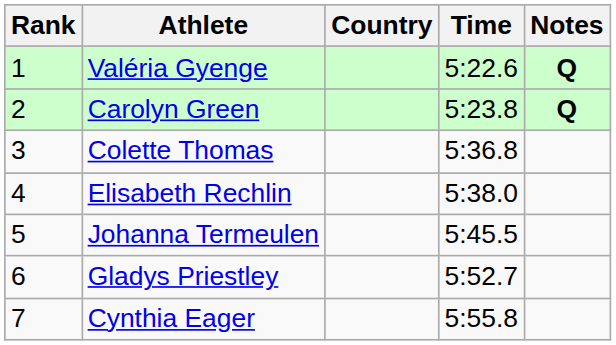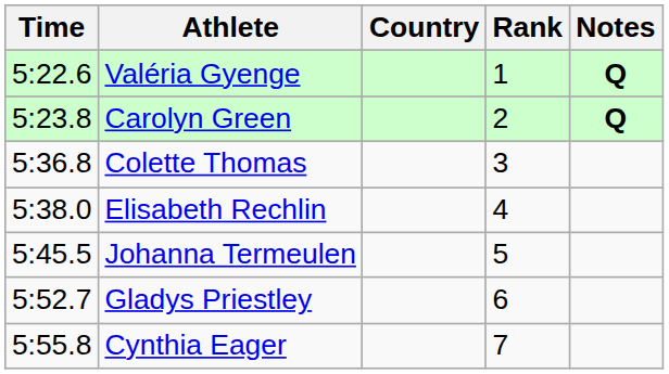 <table class="wikitable">
 <tr>
-<th>Rank</th>
+<th>Time</th>
 <th>Athlete</th>
 <th>Country</th>
-<th>Time</th>
+<th>Rank</th>
 <th>Notes</th>
 </tr>
 <tr bgcolor=#CCFFCC>
-<td>1</td>
+<td>5:22.6</td>
 <td><a href='#'>Valéria Gyenge</a></td>
 <td></td>
-<td>5:22.6</td>
+<td>1</td>
 <td align=center><strong>Q</strong></td>
 </tr>
 <tr bgcolor=#CCFFCC>
-<td>2</td>
+<td>5:23.8</td>
 <td><a href='#'>Carolyn Green</a></td>
 <td></td>
-<td>5:23.8</td>
+<td>2</td>
 <td align=center><strong>Q</strong></td>
 </tr>
 <tr>
-<td>3</td>
+<td>5:36.8</td>
 <td><a href='#'>Colette Thomas</a></td>
 <td></td>
-<td>5:36.8</td>
+<td>3</td>
 <td></td>
 </tr>
 <tr>
-<td>4</td>
+<td>5:38.0</td>
 <td><a href='#'>Elisabeth Rechlin</a></td>
 <td></td>
-<td>5:38.0</td>
+<td>4</td>
 <td></td>
 </tr>
 <tr>
-<td>5</td>
+<td>5:45.5</td>
 <td><a href='#'>Johanna Termeulen</a></td>
 <td></td>
-<td>5:45.5</td>
+<td>5</td>
 <td></td>
 </tr>
 <tr>
-<td>6</td>
+<td>5:52.7</td>
 <td><a href='#'>Gladys Priestley</a></td>
 <td></td>
-<td>5:52.7</td>
+<td>6</td>
 <td></td>
 </tr>
 <tr>
-<td>7</td>
+<td>5:55.8</td>
 <td><a href='#'>Cynthia Eager</a></td>
 <td></td>
-<td>5:55.8</td>
+<td>7</td>
 <td></td>
 </tr>
 </table>
